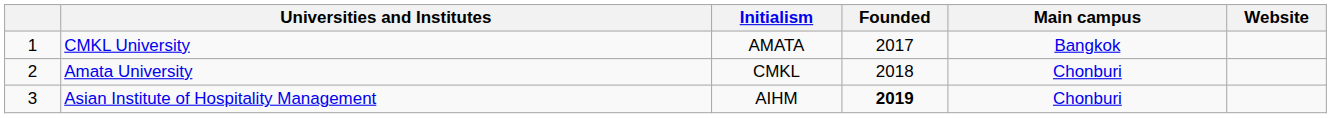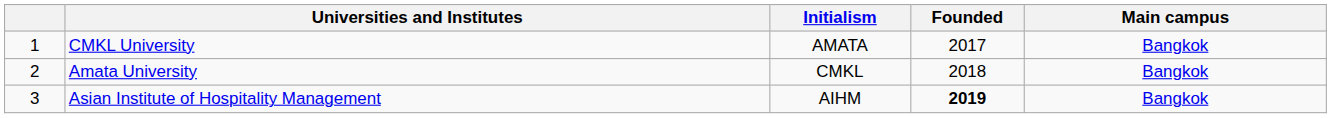 <table class="wikitable sortable">
 <tr>
 <th></th>
 <th>Universities and Institutes</th>
 <th class="unsortable"><a href='#'>Initialism</a></th>
 <th>Founded</th>
 <th>Main campus</th>
-<th class="unsortable">Website</th>
 </tr>
 <tr>
 <td style="text-align:center; width:3%;">1</td>
 <td style="width:35%;"><a href='#'>CMKL University</a></td>
 <td style="text-align:center; width:7%;">AMATA</td>
 <td style="text-align:center; width:5%;">2017</td>
 <td style="text-align:center; width:15%;"><a href='#'>Bangkok</a></td>
-<td style="text-align:center; width:5%;"></td>
 </tr>
 <tr>
 <td style="text-align:center; width:3%;">2</td>
 <td style="width:35%;"><a href='#'>Amata University</a></td>
 <td style="text-align:center; width:7%;">CMKL</td>
 <td style="text-align:center; width:5%;">2018</td>
-<td style="text-align:center; width:15%;"><a href='#'>Chonburi</a></td>
-<td style="text-align:center; width:5%;"></td>
+<td style="text-align:center; width:15%;"><a href='#'>Bangkok</a></td>
 </tr>
 <tr>
 <td style="text-align:center; width:3%;">3</td>
 <td style="width:35%;"><a href='#'>Asian Institute of Hospitality Management</a></td>
 <td style="text-align:center; width:7%;">AIHM</td>
 <td style="text-align:center; width:5%;"><strong>2019</strong></td>
-<td style="text-align:center; width:15%;"><a href='#'>Chonburi</a></td>
-<td style="text-align:center; width:5%;"></td>
+<td style="text-align:center; width:15%;"><a href='#'>Bangkok</a></td>
 </tr>
 </table>
